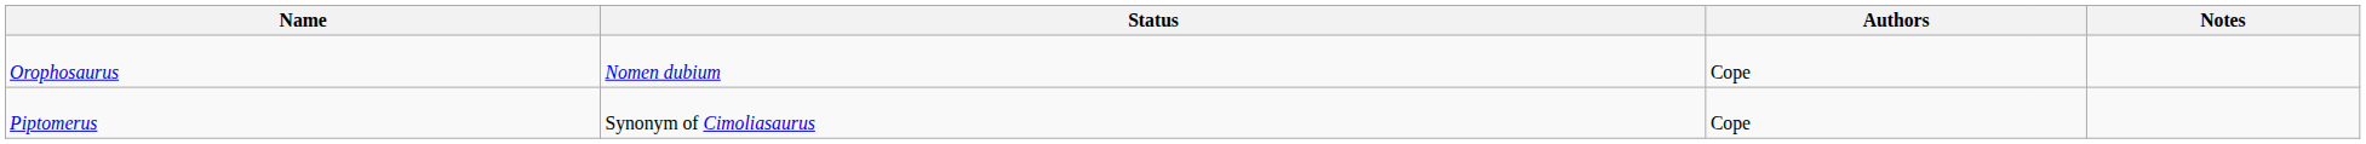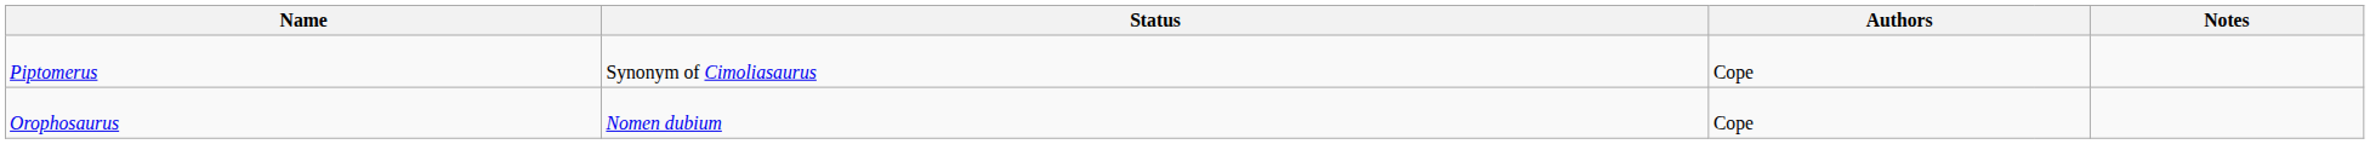 <table class="wikitable sortable" align="center" width="100%">
 <tr>
 <th>Name</th>
 <th>Status</th>
 <th colspan="2">Authors</th>
 <th>Notes</th>
 </tr>
 <tr>
+<td><br><em><a href='#'>Piptomerus</a></em></td>
+<td><br>Synonym of <em><a href='#'>Cimoliasaurus</a></em></td>
+<td style="border-right:0px" valign="top"><br>Cope</td>
+<td style="border-left:0px" valign="top"></td>
+<td></td>
+</tr>
+<tr>
 <td><br><em><a href='#'>Orophosaurus</a></em></td>
 <td><br><em><a href='#'>Nomen dubium</a></em></td>
 <td style="border-right:0px" valign="top"><br>Cope</td>
 <td style="border-left:0px" valign="top"></td>
 <td></td>
 </tr>
-<tr>
-<td><br><em><a href='#'>Piptomerus</a></em></td>
-<td><br>Synonym of <em><a href='#'>Cimoliasaurus</a></em></td>
-<td style="border-right:0px" valign="top"><br>Cope</td>
-<td style="border-left:0px" valign="top"></td>
-<td></td>
-</tr>
 </table>
